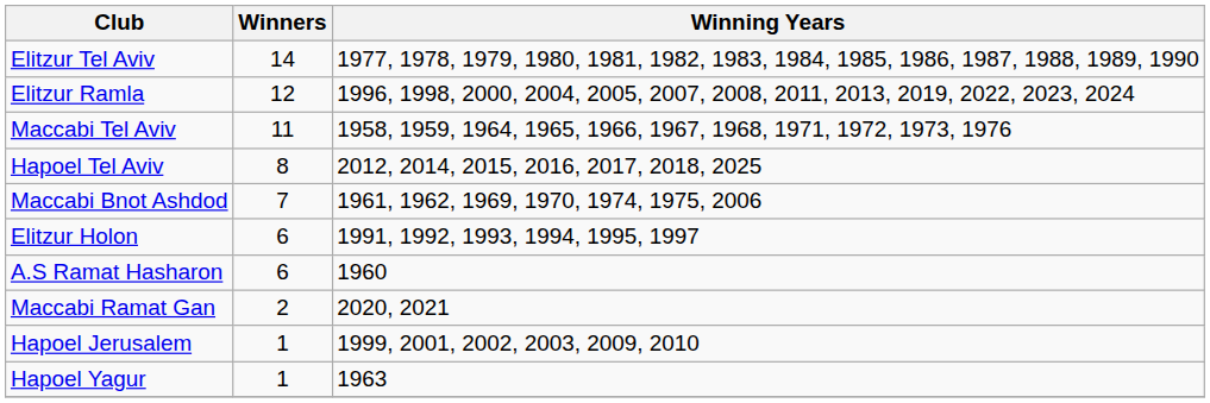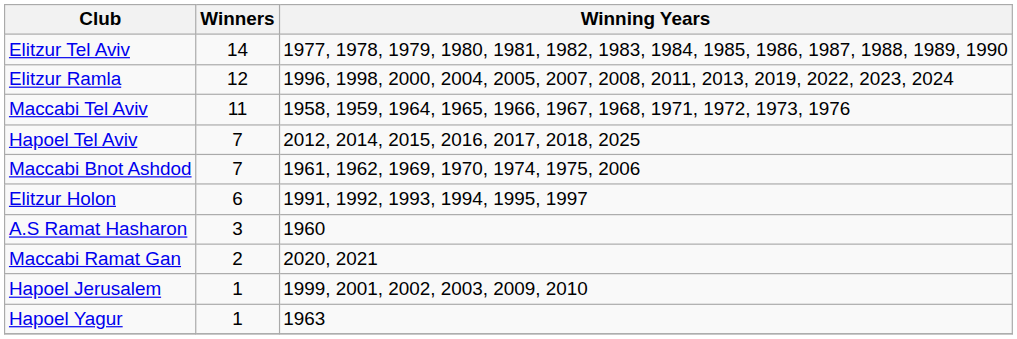 <table class="wikitable">
 <tr>
 <th>Club</th>
 <th>Winners</th>
 <th>Winning Years</th>
 </tr>
 <tr>
 <td><a href='#'>Elitzur Tel Aviv</a></td>
 <td align="center">14</td>
 <td>1977, 1978, 1979, 1980, 1981, 1982, 1983, 1984, 1985, 1986, 1987, 1988, 1989, 1990</td>
 </tr>
 <tr>
 <td><a href='#'>Elitzur Ramla</a></td>
 <td align="center">12</td>
 <td>1996, 1998, 2000, 2004, 2005, 2007, 2008, 2011, 2013, 2019, 2022, 2023, 2024</td>
 </tr>
 <tr>
 <td><a href='#'>Maccabi Tel Aviv</a></td>
 <td align="center">11</td>
 <td>1958, 1959, 1964, 1965, 1966, 1967, 1968, 1971, 1972, 1973, 1976</td>
 </tr>
 <tr>
 <td><a href='#'>Hapoel Tel Aviv</a></td>
-<td align="center">8</td>
+<td align="center">7</td>
 <td>2012, 2014, 2015, 2016, 2017, 2018, 2025</td>
 </tr>
 <tr>
 <td><a href='#'>Maccabi Bnot Ashdod</a></td>
 <td align="center">7</td>
 <td>1961, 1962, 1969, 1970, 1974, 1975, 2006</td>
 </tr>
 <tr>
 <td><a href='#'>Elitzur Holon</a></td>
 <td align="center">6</td>
 <td>1991, 1992, 1993, 1994, 1995, 1997</td>
 </tr>
 <tr>
 <td><a href='#'>A.S Ramat Hasharon</a></td>
-<td align="center">6</td>
+<td align="center">3</td>
 <td>1960</td>
 </tr>
 <tr>
 <td><a href='#'>Maccabi Ramat Gan</a></td>
 <td align="center">2</td>
 <td>2020, 2021</td>
 </tr>
 <tr>
 <td><a href='#'>Hapoel Jerusalem</a></td>
 <td align="center">1</td>
 <td>1999, 2001, 2002, 2003, 2009, 2010</td>
 </tr>
 <tr>
 <td><a href='#'>Hapoel Yagur</a></td>
 <td align="center">1</td>
 <td>1963</td>
 </tr>
 <tr>
 </tr>
 </table>
